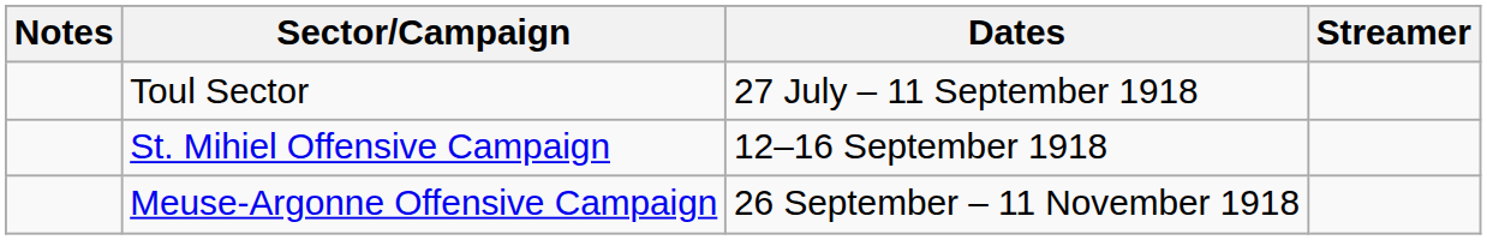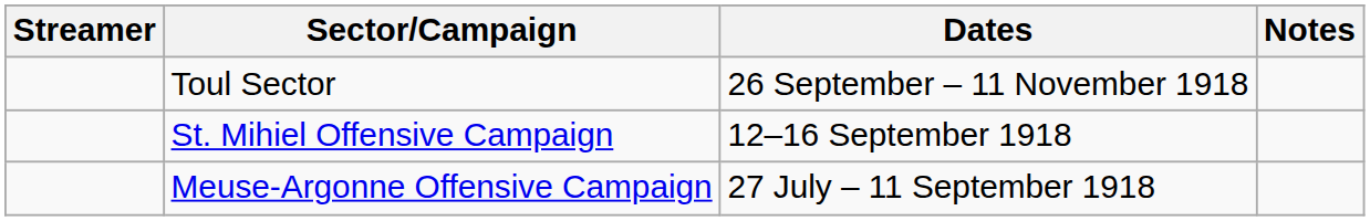 <table class="wikitable">
 <tr>
-<th>Notes</th>
+<th>Streamer</th>
 <th>Sector/Campaign</th>
 <th>Dates</th>
-<th>Streamer</th>
+<th>Notes</th>
 </tr>
 <tr>
 <td></td>
 <td>Toul Sector</td>
-<td>27 July – 11 September 1918</td>
+<td>26 September – 11 November 1918</td>
 <td></td>
 </tr>
 <tr>
 <td></td>
 <td><a href='#'>St. Mihiel Offensive Campaign</a></td>
 <td>12–16 September 1918</td>
 <td></td>
 </tr>
 <tr>
 <td></td>
 <td><a href='#'>Meuse-Argonne Offensive Campaign</a></td>
-<td>26 September – 11 November 1918</td>
+<td>27 July – 11 September 1918</td>
 <td></td>
 </tr>
 </table>
